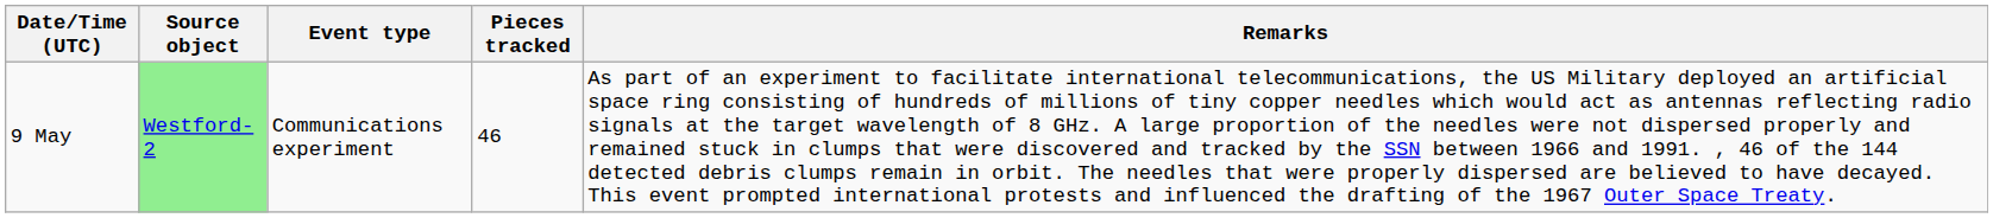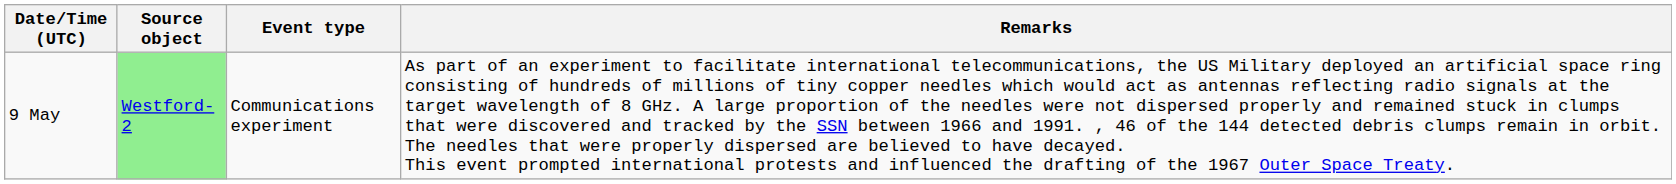 <table class="wikitable" style="width:100%;">
 <tr>
 <th>Date/Time (UTC)</th>
 <th>Source object</th>
 <th>Event type</th>
-<th>Pieces tracked</th>
 <th>Remarks</th>
 </tr>
 <tr>
 <td>9 May</td>
 <td style="background: lightgreen;"><a href='#'>Westford-2</a></td>
 <td>Communications experiment</td>
-<td>46</td>
 <td>As part of an experiment to facilitate international telecommunications, the US Military deployed an artificial space ring consisting of hundreds of millions of tiny copper needles which would act as antennas reflecting radio signals at the target wavelength of 8 GHz. A large proportion of the needles were not dispersed properly and remained stuck in clumps that were discovered and tracked by the <a href='#'>SSN</a> between 1966 and 1991. , 46 of the 144 detected debris clumps remain in orbit. The needles that were properly dispersed are believed to have decayed.<br>This event prompted international protests and influenced the drafting of the 1967 <a href='#'>Outer Space Treaty</a>.</td>
 </tr>
 </table>
